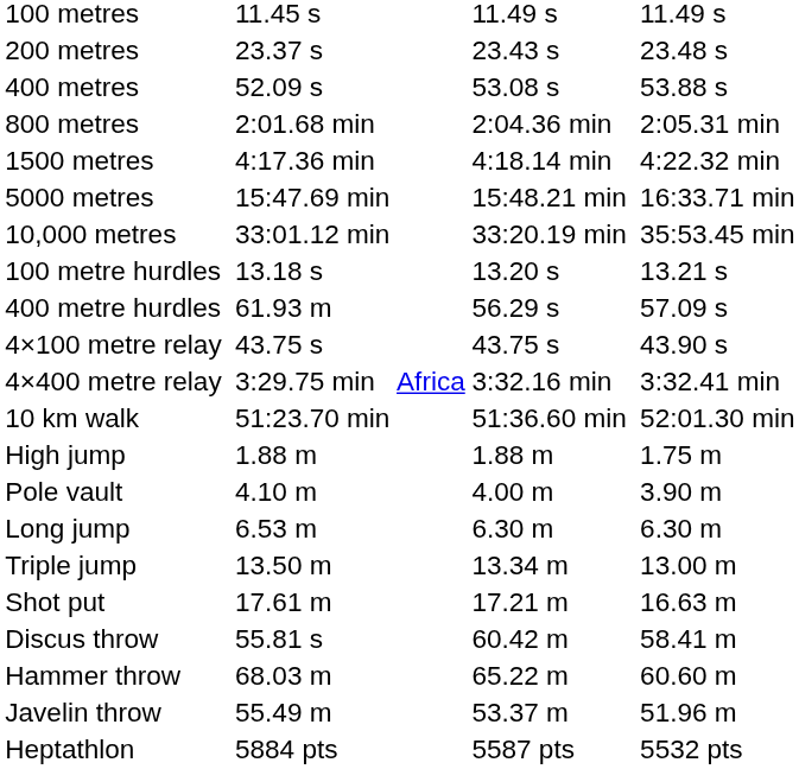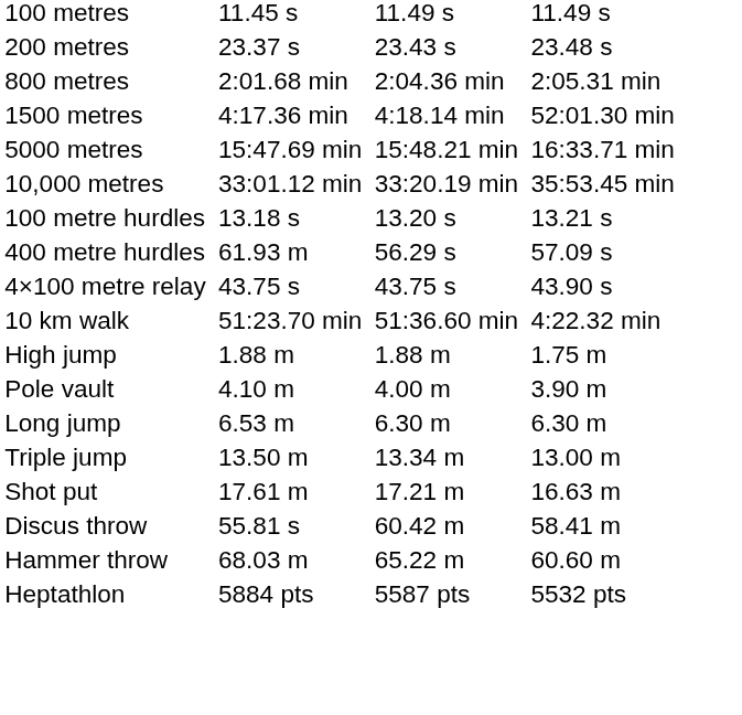 <table>
 <tr>
 <td>100 metres</td>
 <td></td>
 <td>11.45 s</td>
 <td></td>
 <td>11.49 s</td>
 <td></td>
 <td>11.49 s</td>
 </tr>
 <tr>
 <td>200 metres</td>
 <td></td>
 <td>23.37 s</td>
 <td></td>
 <td>23.43 s</td>
 <td></td>
 <td>23.48 s</td>
 </tr>
 <tr>
-<td>400 metres</td>
-<td></td>
-<td>52.09 s</td>
-<td></td>
-<td>53.08 s</td>
-<td></td>
-<td>53.88 s</td>
-</tr>
-<tr>
 <td>800 metres</td>
 <td></td>
 <td>2:01.68 min</td>
 <td></td>
 <td>2:04.36 min</td>
 <td></td>
 <td>2:05.31 min</td>
 </tr>
 <tr>
 <td>1500 metres</td>
 <td></td>
 <td>4:17.36 min</td>
 <td></td>
 <td>4:18.14 min</td>
 <td></td>
-<td>4:22.32 min</td>
+<td>52:01.30 min</td>
 </tr>
 <tr>
 <td>5000 metres</td>
 <td></td>
 <td>15:47.69 min</td>
 <td></td>
 <td>15:48.21 min</td>
 <td></td>
 <td>16:33.71 min</td>
 </tr>
 <tr>
 <td>10,000 metres</td>
 <td></td>
 <td>33:01.12 min</td>
 <td></td>
 <td>33:20.19 min</td>
 <td></td>
 <td>35:53.45 min</td>
 </tr>
 <tr>
 <td>100 metre hurdles</td>
 <td></td>
 <td>13.18 s</td>
 <td></td>
 <td>13.20 s</td>
 <td></td>
 <td>13.21 s</td>
 </tr>
 <tr>
 <td>400 metre hurdles</td>
 <td></td>
 <td>61.93 m</td>
 <td></td>
 <td>56.29 s</td>
 <td></td>
 <td>57.09 s</td>
 </tr>
 <tr>
 <td>4×100 metre relay</td>
 <td valign=top></td>
 <td>43.75 s</td>
 <td valign=top></td>
 <td>43.75 s</td>
 <td valign=top></td>
 <td>43.90 s</td>
 </tr>
 <tr>
-<td>4×400 metre relay</td>
-<td valign=top></td>
-<td>3:29.75 min</td>
-<td valign=top><a href='#'>Africa</a></td>
-<td>3:32.16 min</td>
-<td valign=top></td>
-<td>3:32.41 min</td>
-</tr>
-<tr>
 <td>10 km walk</td>
 <td></td>
 <td>51:23.70 min</td>
 <td></td>
 <td>51:36.60 min</td>
 <td></td>
-<td>52:01.30 min</td>
+<td>4:22.32 min</td>
 </tr>
 <tr>
 <td>High jump</td>
 <td></td>
 <td>1.88 m</td>
 <td></td>
 <td>1.88 m</td>
 <td></td>
 <td>1.75 m</td>
 </tr>
 <tr>
 <td>Pole vault</td>
 <td></td>
 <td>4.10 m</td>
 <td></td>
 <td>4.00 m</td>
 <td></td>
 <td>3.90 m</td>
 </tr>
 <tr>
 <td>Long jump</td>
 <td></td>
 <td>6.53 m</td>
 <td></td>
 <td>6.30 m</td>
 <td></td>
 <td>6.30 m</td>
 </tr>
 <tr>
 <td>Triple jump</td>
 <td></td>
 <td>13.50 m</td>
 <td></td>
 <td>13.34 m</td>
 <td></td>
 <td>13.00 m</td>
 </tr>
 <tr>
 <td>Shot put</td>
 <td></td>
 <td>17.61 m</td>
 <td></td>
 <td>17.21 m</td>
 <td></td>
 <td>16.63 m</td>
 </tr>
 <tr>
 <td>Discus throw</td>
 <td></td>
 <td>55.81 s</td>
 <td></td>
 <td>60.42 m</td>
 <td></td>
 <td>58.41 m</td>
 </tr>
 <tr>
 <td>Hammer throw</td>
 <td></td>
 <td>68.03 m</td>
 <td></td>
 <td>65.22 m</td>
 <td></td>
 <td>60.60 m</td>
 </tr>
 <tr>
-<td>Javelin throw</td>
-<td></td>
-<td>55.49 m</td>
-<td></td>
-<td>53.37 m</td>
-<td></td>
-<td>51.96 m</td>
-</tr>
-<tr>
 <td>Heptathlon</td>
 <td></td>
 <td>5884 pts</td>
 <td></td>
 <td>5587 pts</td>
 <td></td>
 <td>5532 pts</td>
 </tr>
 </table>
